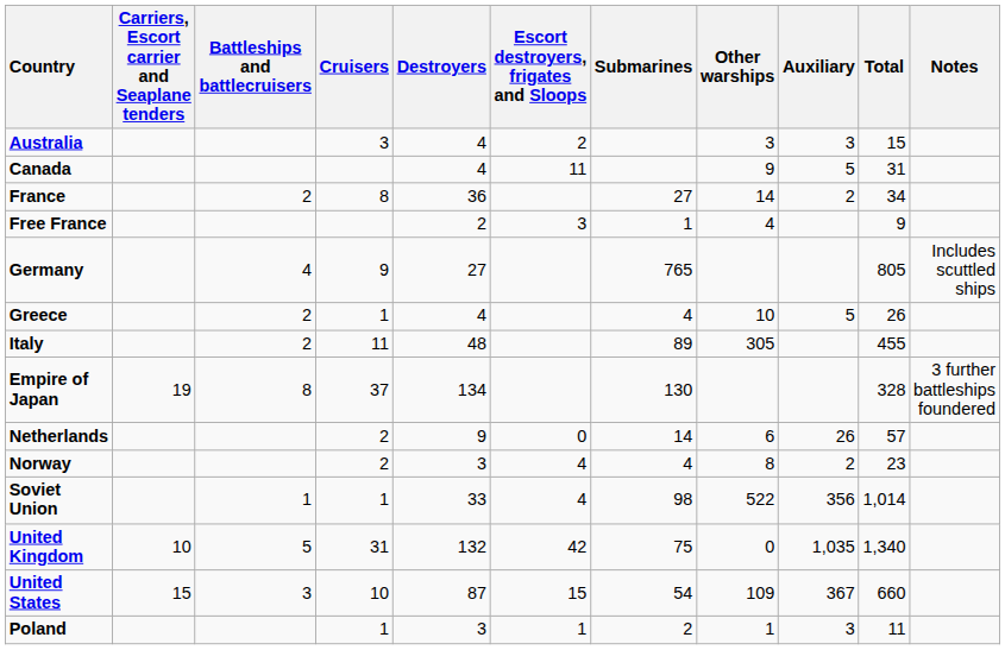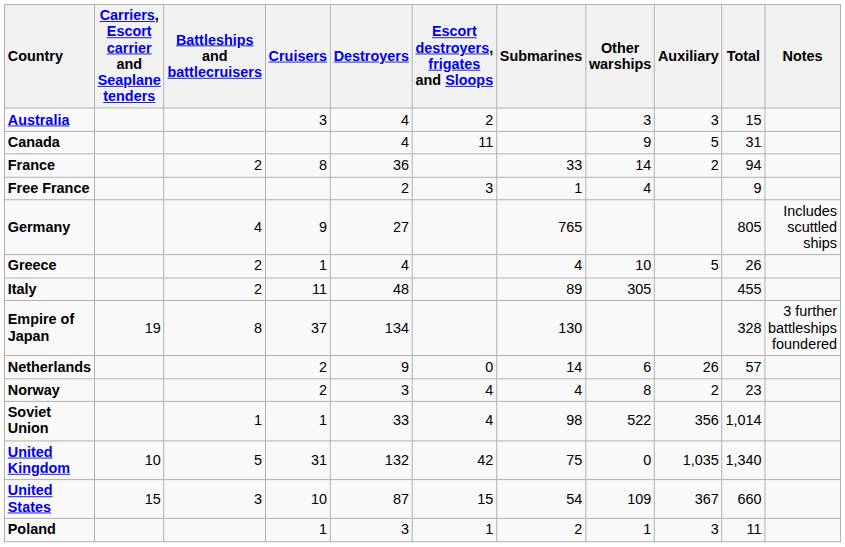 <table class="wikitable" style="text-align: right">
 <tr>
 <th style="text-align: left; width:10%;">Country</th>
 <th style="width:8%;"><a href='#'>Carriers</a>, <a href='#'>Escort carrier</a> and <a href='#'>Seaplane tenders</a></th>
 <th style="width:8%;"><a href='#'>Battleships</a> and <a href='#'>battlecruisers</a></th>
 <th style="width:8%;"><a href='#'>Cruisers</a></th>
 <th style="width:8%;"><a href='#'>Destroyers</a></th>
 <th style="width:8%;"><a href='#'>Escort destroyers</a>, <a href='#'>frigates</a> and <a href='#'>Sloops</a></th>
 <th style="width:8%;">Submarines</th>
 <th style="width:10%;">Other warships</th>
 <th style="width:8%;">Auxiliary</th>
 <th style="width:8%;">Total</th>
 <th>Notes</th>
 </tr>
 <tr>
 <td style="text-align:left;"><strong><a href='#'>Australia</a></strong></td>
 <td></td>
 <td></td>
 <td>3</td>
 <td>4</td>
 <td>2</td>
 <td></td>
 <td>3</td>
 <td>3</td>
 <td>15</td>
 <td></td>
 </tr>
 <tr>
 <td style="text-align:left;"><strong>Canada</strong></td>
 <td></td>
 <td></td>
 <td></td>
 <td>4</td>
 <td>11</td>
 <td></td>
 <td>9</td>
 <td>5</td>
 <td>31</td>
 <td></td>
 </tr>
 <tr>
 <td style="text-align:left;"><strong>France</strong></td>
 <td></td>
 <td>2</td>
 <td>8</td>
 <td>36</td>
 <td></td>
-<td>27</td>
+<td>33</td>
 <td>14</td>
 <td>2</td>
-<td>34</td>
+<td>94</td>
 <td></td>
 </tr>
 <tr>
 <td style="text-align:left;"><strong>Free France</strong></td>
 <td></td>
 <td></td>
 <td></td>
 <td>2</td>
 <td>3</td>
 <td>1</td>
 <td>4</td>
 <td></td>
 <td>9</td>
 <td></td>
 </tr>
 <tr>
 <td style="text-align:left;"><strong>Germany</strong></td>
 <td></td>
 <td>4</td>
 <td>9</td>
 <td>27</td>
 <td></td>
 <td>765</td>
 <td></td>
 <td></td>
 <td>805</td>
 <td>Includes scuttled ships</td>
 </tr>
 <tr>
 <td style="text-align:left;"><strong>Greece</strong></td>
 <td></td>
 <td>2</td>
 <td>1</td>
 <td>4</td>
 <td></td>
 <td>4</td>
 <td>10</td>
 <td>5</td>
 <td>26</td>
 <td></td>
 </tr>
 <tr>
 <td style="text-align:left;"><strong>Italy</strong></td>
 <td></td>
 <td>2</td>
 <td>11</td>
 <td>48</td>
 <td></td>
 <td>89</td>
 <td>305</td>
 <td></td>
 <td>455</td>
 <td></td>
 </tr>
 <tr>
 <td style="text-align:left;"><strong>Empire of Japan</strong></td>
 <td>19</td>
 <td>8</td>
 <td>37</td>
 <td>134</td>
 <td></td>
 <td>130</td>
 <td></td>
 <td></td>
 <td>328</td>
 <td>3 further battleships foundered</td>
 </tr>
 <tr>
 <td style="text-align:left;"><strong>Netherlands</strong></td>
 <td></td>
 <td></td>
 <td>2</td>
 <td>9</td>
 <td>0</td>
 <td>14</td>
 <td>6</td>
 <td>26</td>
 <td>57</td>
 <td></td>
 </tr>
 <tr>
 <td style="text-align:left;"><strong>Norway</strong></td>
 <td></td>
 <td></td>
 <td>2</td>
 <td>3</td>
 <td>4</td>
 <td>4</td>
 <td>8</td>
 <td>2</td>
 <td>23</td>
 <td></td>
 </tr>
 <tr>
 <td style="text-align:left;"><strong>Soviet Union</strong></td>
 <td></td>
 <td>1</td>
 <td>1</td>
 <td>33</td>
 <td>4</td>
 <td>98</td>
 <td>522</td>
 <td>356</td>
 <td>1,014</td>
 <td></td>
 </tr>
 <tr>
 <td style="text-align:left;"><strong><a href='#'>United Kingdom</a></strong></td>
 <td>10</td>
 <td>5</td>
 <td>31</td>
 <td>132</td>
 <td>42</td>
 <td>75</td>
 <td>0</td>
 <td>1,035</td>
 <td>1,340</td>
 <td></td>
 </tr>
 <tr>
 <td style="text-align:left;"><strong><a href='#'>United States</a></strong></td>
 <td>15</td>
 <td>3</td>
 <td>10</td>
 <td>87</td>
 <td>15</td>
 <td>54</td>
 <td>109</td>
 <td>367</td>
 <td>660</td>
 <td></td>
 </tr>
 <tr>
 <td style="text-align:left;"><strong>Poland</strong></td>
 <td></td>
 <td></td>
 <td>1</td>
 <td>3</td>
 <td>1</td>
 <td>2</td>
 <td>1</td>
 <td>3</td>
 <td>11</td>
 <td></td>
 </tr>
 </table>
